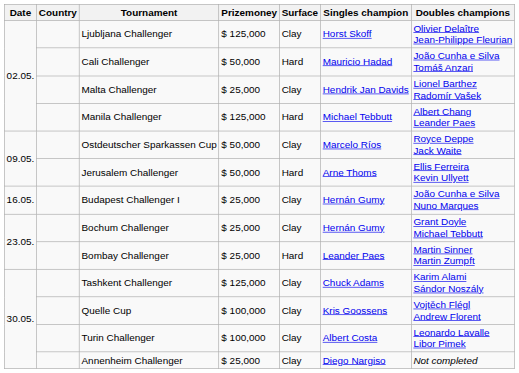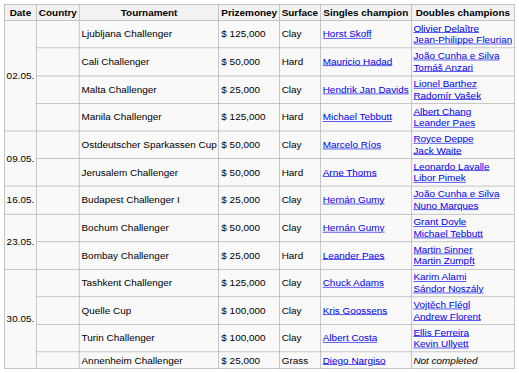 <table class="sortable wikitable" style=font-size:97%>
 <tr>
 <th>Date</th>
 <th>Country</th>
 <th>Tournament</th>
 <th>Prizemoney</th>
 <th>Surface</th>
 <th>Singles champion</th>
 <th>Doubles champions</th>
 </tr>
 <tr>
 <td rowspan="4">02.05.</td>
 <td></td>
 <td>Ljubljana Challenger</td>
 <td>$ 125,000</td>
 <td>Clay</td>
 <td> <a href='#'>Horst Skoff</a></td>
 <td> <a href='#'>Olivier Delaître</a><br> <a href='#'>Jean-Philippe Fleurian</a></td>
 </tr>
 <tr>
 <td></td>
 <td>Cali Challenger</td>
 <td>$ 50,000</td>
 <td>Hard</td>
 <td> <a href='#'>Mauricio Hadad</a></td>
 <td> <a href='#'>João Cunha e Silva</a><br> <a href='#'>Tomáš Anzari</a></td>
 </tr>
 <tr>
 <td></td>
 <td>Malta Challenger</td>
 <td>$ 25,000</td>
 <td>Clay</td>
 <td> <a href='#'>Hendrik Jan Davids</a></td>
 <td> <a href='#'>Lionel Barthez</a><br> <a href='#'>Radomír Vašek</a></td>
 </tr>
 <tr>
 <td></td>
 <td>Manila Challenger</td>
 <td>$ 125,000</td>
 <td>Hard</td>
 <td> <a href='#'>Michael Tebbutt</a></td>
 <td> <a href='#'>Albert Chang</a><br> <a href='#'>Leander Paes</a></td>
 </tr>
 <tr>
 <td rowspan="2">09.05.</td>
 <td></td>
 <td>Ostdeutscher Sparkassen Cup</td>
 <td>$ 50,000</td>
 <td>Clay</td>
 <td> <a href='#'>Marcelo Ríos</a></td>
 <td> <a href='#'>Royce Deppe</a><br> <a href='#'>Jack Waite</a></td>
 </tr>
 <tr>
 <td></td>
 <td>Jerusalem Challenger</td>
 <td>$ 50,000</td>
 <td>Hard</td>
 <td> <a href='#'>Arne Thoms</a></td>
-<td> <a href='#'>Ellis Ferreira</a><br> <a href='#'>Kevin Ullyett</a></td>
+<td> <a href='#'>Leonardo Lavalle</a><br> <a href='#'>Libor Pimek</a></td>
 </tr>
 <tr>
 <td>16.05.</td>
 <td></td>
 <td>Budapest Challenger I</td>
 <td>$ 25,000</td>
 <td>Clay</td>
 <td> <a href='#'>Hernán Gumy</a></td>
 <td> <a href='#'>João Cunha e Silva</a><br> <a href='#'>Nuno Marques</a></td>
 </tr>
 <tr>
 <td rowspan="2">23.05.</td>
 <td></td>
 <td>Bochum Challenger</td>
-<td>$ 25,000</td>
+<td>$ 50,000</td>
 <td>Clay</td>
 <td> <a href='#'>Hernán Gumy</a></td>
 <td> <a href='#'>Grant Doyle</a><br> <a href='#'>Michael Tebbutt</a></td>
 </tr>
 <tr>
 <td></td>
 <td>Bombay Challenger</td>
 <td>$ 25,000</td>
 <td>Hard</td>
 <td> <a href='#'>Leander Paes</a></td>
 <td> <a href='#'>Martin Sinner</a><br> <a href='#'>Martin Zumpft</a></td>
 </tr>
 <tr>
 <td rowspan="4">30.05.</td>
 <td></td>
 <td>Tashkent Challenger</td>
 <td>$ 125,000</td>
 <td>Clay</td>
 <td> <a href='#'>Chuck Adams</a></td>
 <td> <a href='#'>Karim Alami</a><br> <a href='#'>Sándor Noszály</a></td>
 </tr>
 <tr>
 <td></td>
 <td>Quelle Cup</td>
 <td>$ 100,000</td>
 <td>Clay</td>
 <td> <a href='#'>Kris Goossens</a></td>
 <td> <a href='#'>Vojtěch Flégl</a><br> <a href='#'>Andrew Florent</a></td>
 </tr>
 <tr>
 <td></td>
 <td>Turin Challenger</td>
 <td>$ 100,000</td>
 <td>Clay</td>
 <td> <a href='#'>Albert Costa</a></td>
-<td> <a href='#'>Leonardo Lavalle</a><br> <a href='#'>Libor Pimek</a></td>
+<td> <a href='#'>Ellis Ferreira</a><br> <a href='#'>Kevin Ullyett</a></td>
 </tr>
 <tr>
 <td></td>
 <td>Annenheim Challenger</td>
 <td>$ 25,000</td>
-<td>Clay</td>
+<td>Grass</td>
 <td> <a href='#'>Diego Nargiso</a></td>
 <td><em>Not completed</em></td>
 </tr>
 </table>
